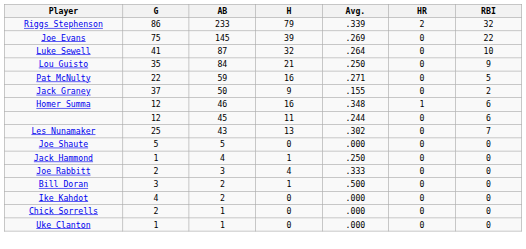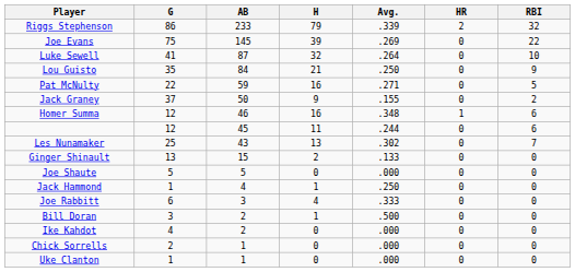 <table class="wikitable sortable">
 <tr>
 <th bgcolor="#DDDDFF" width="16%">Player</th>
 <th bgcolor="#DDDDFF" width="9%">G</th>
 <th bgcolor="#DDDDFF" width="9%">AB</th>
 <th bgcolor="#DDDDFF" width="9%">H</th>
 <th bgcolor="#DDDDFF" width="9%">Avg.</th>
 <th bgcolor="#DDDDFF" width="9%">HR</th>
 <th bgcolor="#DDDDFF" width="9%">RBI</th>
 </tr>
 <tr align="center">
 <td><a href='#'>Riggs Stephenson</a></td>
 <td>86</td>
 <td>233</td>
 <td>79</td>
 <td>.339</td>
 <td>2</td>
 <td>32</td>
 </tr>
 <tr align=center>
 <td><a href='#'>Joe Evans</a></td>
 <td>75</td>
 <td>145</td>
 <td>39</td>
 <td>.269</td>
 <td>0</td>
 <td>22</td>
 </tr>
 <tr align=center>
 <td><a href='#'>Luke Sewell</a></td>
 <td>41</td>
 <td>87</td>
 <td>32</td>
 <td>.264</td>
 <td>0</td>
 <td>10</td>
 </tr>
 <tr align=center>
 <td><a href='#'>Lou Guisto</a></td>
 <td>35</td>
 <td>84</td>
 <td>21</td>
 <td>.250</td>
 <td>0</td>
 <td>9</td>
 </tr>
 <tr align=center>
 <td><a href='#'>Pat McNulty</a></td>
 <td>22</td>
 <td>59</td>
 <td>16</td>
 <td>.271</td>
 <td>0</td>
 <td>5</td>
 </tr>
 <tr align=center>
 <td><a href='#'>Jack Graney</a></td>
 <td>37</td>
 <td>50</td>
 <td>9</td>
 <td>.155</td>
 <td>0</td>
 <td>2</td>
 </tr>
 <tr align=center>
 <td><a href='#'>Homer Summa</a></td>
 <td>12</td>
 <td>46</td>
 <td>16</td>
 <td>.348</td>
 <td>1</td>
 <td>6</td>
 </tr>
 <tr align=center>
 <td></td>
 <td>12</td>
 <td>45</td>
 <td>11</td>
 <td>.244</td>
 <td>0</td>
 <td>6</td>
 </tr>
 <tr align="center">
 <td><a href='#'>Les Nunamaker</a></td>
 <td>25</td>
 <td>43</td>
 <td>13</td>
 <td>.302</td>
 <td>0</td>
 <td>7</td>
 </tr>
 <tr align=center>
+<td><a href='#'>Ginger Shinault</a></td>
+<td>13</td>
+<td>15</td>
+<td>2</td>
+<td>.133</td>
+<td>0</td>
+<td>0</td>
+</tr>
+<tr align=center>
 <td><a href='#'>Joe Shaute</a></td>
 <td>5</td>
 <td>5</td>
 <td>0</td>
 <td>.000</td>
 <td>0</td>
 <td>0</td>
 </tr>
 <tr align=center>
 <td><a href='#'>Jack Hammond</a></td>
 <td>1</td>
 <td>4</td>
 <td>1</td>
 <td>.250</td>
 <td>0</td>
 <td>0</td>
 </tr>
 <tr align=center>
 <td><a href='#'>Joe Rabbitt</a></td>
-<td>2</td>
+<td>6</td>
 <td>3</td>
 <td>4</td>
 <td>.333</td>
 <td>0</td>
 <td>0</td>
 </tr>
 <tr align=center>
 <td><a href='#'>Bill Doran</a></td>
 <td>3</td>
 <td>2</td>
 <td>1</td>
 <td>.500</td>
 <td>0</td>
 <td>0</td>
 </tr>
 <tr align=center>
 <td><a href='#'>Ike Kahdot</a></td>
 <td>4</td>
 <td>2</td>
 <td>0</td>
 <td>.000</td>
 <td>0</td>
 <td>0</td>
 </tr>
 <tr align=center>
 <td><a href='#'>Chick Sorrells</a></td>
 <td>2</td>
 <td>1</td>
 <td>0</td>
 <td>.000</td>
 <td>0</td>
 <td>0</td>
 </tr>
 <tr align=center>
 <td><a href='#'>Uke Clanton</a></td>
 <td>1</td>
 <td>1</td>
 <td>0</td>
 <td>.000</td>
 <td>0</td>
 <td>0</td>
 </tr>
 </table>
